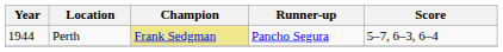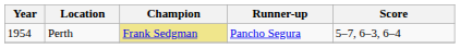 <table class="wikitable">
 <tr>
 <th style="width:50px">Year</th>
 <th style="width:100px">Location</th>
 <th style="width:150px">Champion</th>
 <th style="width:150px">Runner-up</th>
 <th style="width:180px" class="unsortable">Score</th>
 </tr>
 <tr>
-<td>1944</td>
+<td>1954</td>
 <td>Perth</td>
 <td style="background: khaki;"> <a href='#'>Frank Sedgman</a></td>
 <td> <a href='#'>Pancho Segura</a></td>
 <td>5–7, 6–3, 6–4 </td>
 </tr>
 <tr>
 </tr>
 </table>
